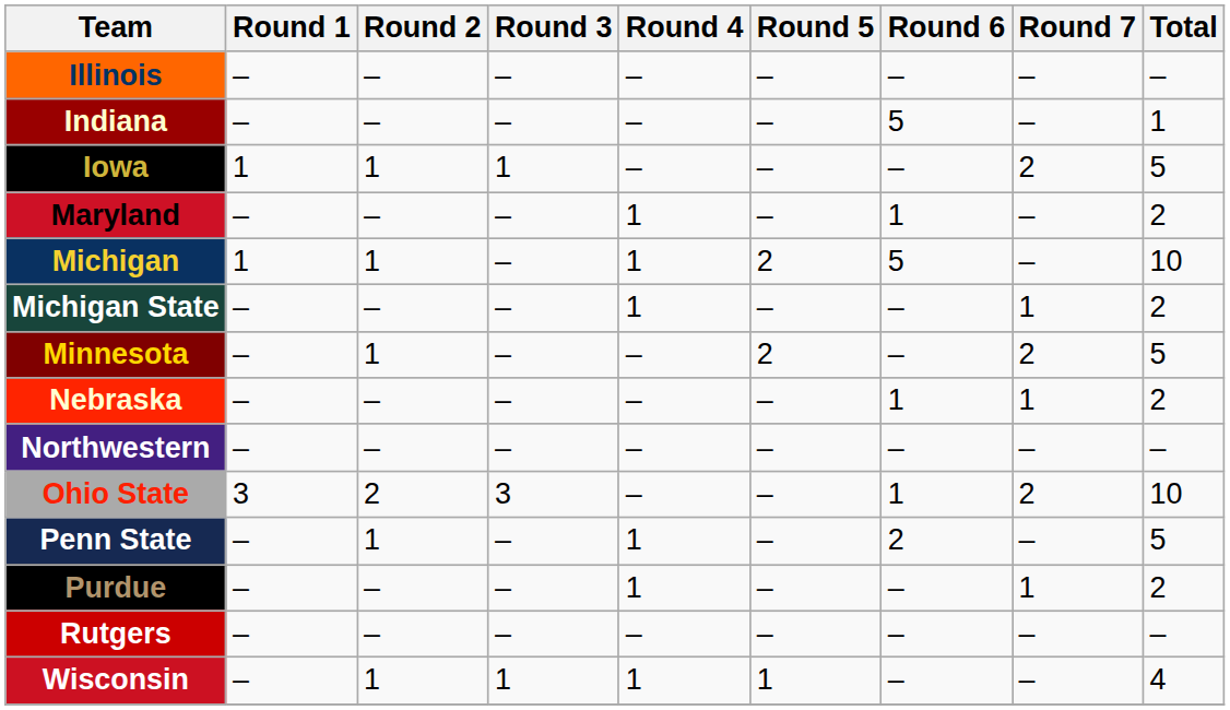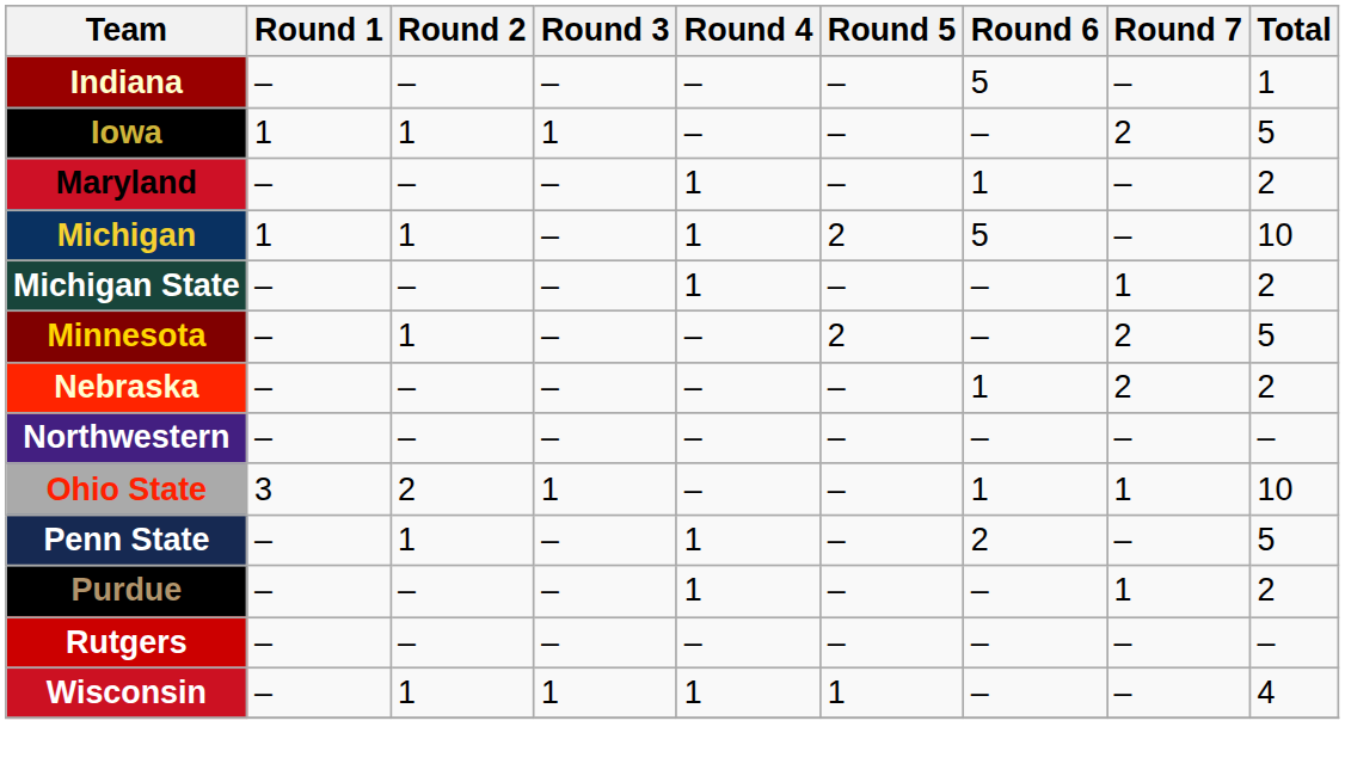 <table class="wikitable sortable">
 <tr>
 <th>Team</th>
 <th>Round 1</th>
 <th>Round 2</th>
 <th>Round 3</th>
 <th>Round 4</th>
 <th>Round 5</th>
 <th>Round 6</th>
 <th>Round 7</th>
 <th>Total</th>
-</tr>
-<tr>
-<th style="background:#f60; color:#036;">Illinois</th>
-<td>–</td>
-<td>–</td>
-<td>–</td>
-<td>–</td>
-<td>–</td>
-<td>–</td>
-<td>–</td>
-<td>–</td>
 </tr>
 <tr>
 <th style="background:#900; color:#ffc;">Indiana</th>
 <td>–</td>
 <td>–</td>
 <td>–</td>
 <td>–</td>
 <td>–</td>
 <td>5</td>
 <td>–</td>
 <td>1</td>
 </tr>
 <tr>
 <th style="background:#000; color:#cfb53b;">Iowa</th>
 <td>1</td>
 <td>1</td>
 <td>1</td>
 <td>–</td>
 <td>–</td>
 <td>–</td>
 <td>2</td>
 <td>5</td>
 </tr>
 <tr>
 <th style="background:#ce1126; color:#000;">Maryland</th>
 <td>–</td>
 <td>–</td>
 <td>–</td>
 <td>1</td>
 <td>–</td>
 <td>1</td>
 <td>–</td>
 <td>2</td>
 </tr>
 <tr>
 <th style="background:#093161; color:#f5d130;">Michigan</th>
 <td>1</td>
 <td>1</td>
 <td>–</td>
 <td>1</td>
 <td>2</td>
 <td>5</td>
 <td>–</td>
 <td>10</td>
 </tr>
 <tr>
 <th style="background:#18453b; color:#fff;">Michigan State</th>
 <td>–</td>
 <td>–</td>
 <td>–</td>
 <td>1</td>
 <td>–</td>
 <td>–</td>
 <td>1</td>
 <td>2</td>
 </tr>
 <tr>
 <th style="background:maroon; color:gold;">Minnesota</th>
 <td>–</td>
 <td>1</td>
 <td>–</td>
 <td>–</td>
 <td>2</td>
 <td>–</td>
 <td>2</td>
 <td>5</td>
 </tr>
 <tr>
 <th style="background:#FF2400; color:#FFFDD0;">Nebraska</th>
 <td>–</td>
 <td>–</td>
 <td>–</td>
 <td>–</td>
 <td>–</td>
 <td>1</td>
-<td>1</td>
+<td>2</td>
 <td>2</td>
 </tr>
 <tr>
 <th style="background:#431f81; color:#fff;">Northwestern</th>
 <td>–</td>
 <td>–</td>
 <td>–</td>
 <td>–</td>
 <td>–</td>
 <td>–</td>
 <td>–</td>
 <td>–</td>
 </tr>
 <tr>
 <th style="background:#aaa; color:#ff2000;">Ohio State</th>
 <td>3</td>
 <td>2</td>
-<td>3</td>
+<td>1</td>
 <td>–</td>
 <td>–</td>
 <td>1</td>
-<td>2</td>
+<td>1</td>
 <td>10</td>
 </tr>
 <tr>
 <th style="background:#162952; color:#fff;">Penn State</th>
 <td>–</td>
 <td>1</td>
 <td>–</td>
 <td>1</td>
 <td>–</td>
 <td>2</td>
 <td>–</td>
 <td>5</td>
 </tr>
 <tr>
 <th style="background:#000; color:#b1946c;">Purdue</th>
 <td>–</td>
 <td>–</td>
 <td>–</td>
 <td>1</td>
 <td>–</td>
 <td>–</td>
 <td>1</td>
 <td>2</td>
 </tr>
 <tr>
 <th style="background:#c00; color:#fff;"><strong>Rutgers</strong></th>
 <td>–</td>
 <td>–</td>
 <td>–</td>
 <td>–</td>
 <td>–</td>
 <td>–</td>
 <td>–</td>
 <td>–</td>
 </tr>
 <tr>
 <th style="background:#c12; color:#fff;">Wisconsin</th>
 <td>–</td>
 <td>1</td>
 <td>1</td>
 <td>1</td>
 <td>1</td>
 <td>–</td>
 <td>–</td>
 <td>4</td>
 </tr>
 <tr>
 </tr>
 </table>
